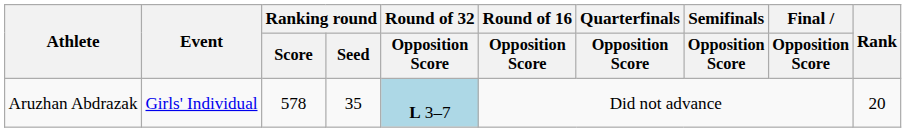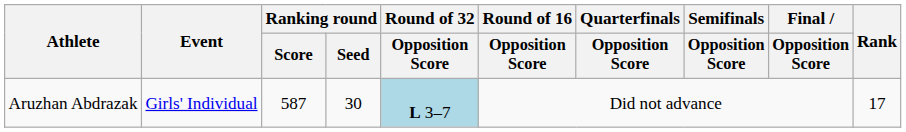 <table class="wikitable" style="font-size:90%;">
 <tr>
 <th rowspan="2">Athlete</th>
 <th rowspan="2">Event</th>
 <th colspan="2">Ranking round</th>
 <th>Round of 32</th>
 <th>Round of 16</th>
 <th>Quarterfinals</th>
 <th>Semifinals</th>
 <th>Final / </th>
 <th rowspan=2>Rank</th>
 </tr>
 <tr style="font-size:95%">
 <th>Score</th>
 <th>Seed</th>
 <th>Opposition<br>Score</th>
 <th>Opposition<br>Score</th>
 <th>Opposition<br>Score</th>
 <th>Opposition<br>Score</th>
 <th>Opposition<br>Score</th>
 </tr>
 <tr align=center>
 <td align=left>Aruzhan Abdrazak</td>
 <td><a href='#'>Girls' Individual</a></td>
-<td>578</td>
-<td>35</td>
+<td>587</td>
+<td>30</td>
 <td style="background: lightblue;"><br><strong>L</strong> 3–7</td>
 <td colspan=4>Did not advance</td>
-<td>20</td>
+<td>17</td>
 </tr>
 </table>
